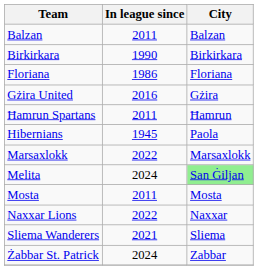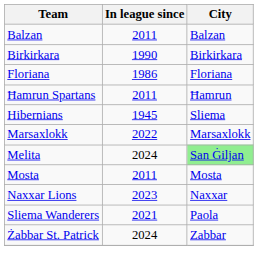 <table class="wikitable sortable">
 <tr>
 <th>Team</th>
 <th>In league since</th>
 <th>City</th>
 </tr>
 <tr>
 <td><a href='#'>Balzan</a></td>
 <td align="center"><a href='#'>2011</a></td>
 <td><a href='#'>Balzan</a></td>
 </tr>
 <tr>
 <td><a href='#'>Birkirkara</a></td>
 <td align="center"><a href='#'>1990</a></td>
 <td><a href='#'>Birkirkara</a></td>
 </tr>
 <tr>
 <td><a href='#'>Floriana</a></td>
 <td align="center"><a href='#'>1986</a></td>
 <td><a href='#'>Floriana</a></td>
 </tr>
 <tr>
-<td><a href='#'>Gżira United</a></td>
-<td align="center"><a href='#'>2016</a></td>
-<td><a href='#'>Gżira</a></td>
-</tr>
-<tr>
 <td><a href='#'>Ħamrun Spartans</a></td>
 <td align="center"><a href='#'>2011</a></td>
 <td><a href='#'>Ħamrun</a></td>
 </tr>
 <tr>
 <td><a href='#'>Hibernians</a></td>
 <td align="center"><a href='#'>1945</a></td>
-<td><a href='#'>Paola</a></td>
+<td><a href='#'>Sliema</a></td>
 </tr>
 <tr>
 <td><a href='#'>Marsaxlokk</a></td>
 <td align="center"><a href='#'>2022</a></td>
 <td><a href='#'>Marsaxlokk</a></td>
 </tr>
 <tr>
 <td><a href='#'>Melita</a></td>
 <td align="center">2024</td>
 <td style="background: lightgreen;"><a href='#'>San Ġiljan</a></td>
 </tr>
 <tr>
 <td><a href='#'>Mosta</a></td>
 <td align="center"><a href='#'>2011</a></td>
 <td><a href='#'>Mosta</a></td>
 </tr>
 <tr>
 <td><a href='#'>Naxxar Lions</a></td>
-<td align="center"><a href='#'>2022</a></td>
+<td align="center"><a href='#'>2023</a></td>
 <td><a href='#'>Naxxar</a></td>
 </tr>
 <tr>
 <td><a href='#'>Sliema Wanderers</a></td>
 <td align="center"><a href='#'>2021</a></td>
-<td><a href='#'>Sliema</a></td>
+<td><a href='#'>Paola</a></td>
 </tr>
 <tr>
 <td><a href='#'>Żabbar St. Patrick</a></td>
 <td align="center">2024</td>
 <td><a href='#'>Zabbar</a></td>
 </tr>
 <tr>
 </tr>
 </table>
